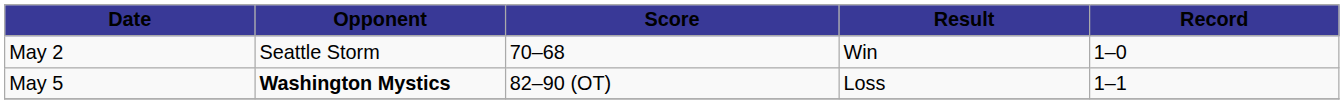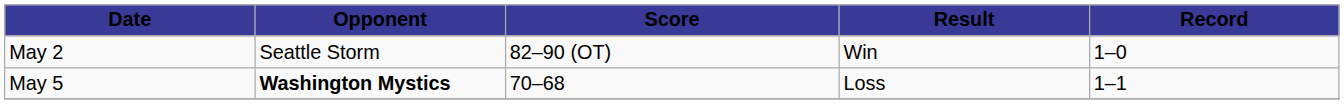 <table class="wikitable sortable sortable">
 <tr>
 <th style="background:#393997;" width="15%">Date</th>
 <th style="background:#393997;" width="15%">Opponent</th>
 <th style="background:#393997;" width="20%">Score</th>
 <th style="background:#393997;" width="15%">Result</th>
 <th style="background:#393997;" width="15%">Record</th>
 </tr>
 <tr>
 <td>May 2</td>
 <td>Seattle Storm</td>
-<td>70–68</td>
+<td>82–90 (OT)</td>
 <td>Win</td>
 <td>1–0</td>
 </tr>
 <tr>
 <td>May 5</td>
 <td><strong>Washington Mystics</strong></td>
-<td>82–90 (OT)</td>
+<td>70–68</td>
 <td>Loss</td>
 <td>1–1</td>
 </tr>
 <tr>
 </tr>
 </table>
